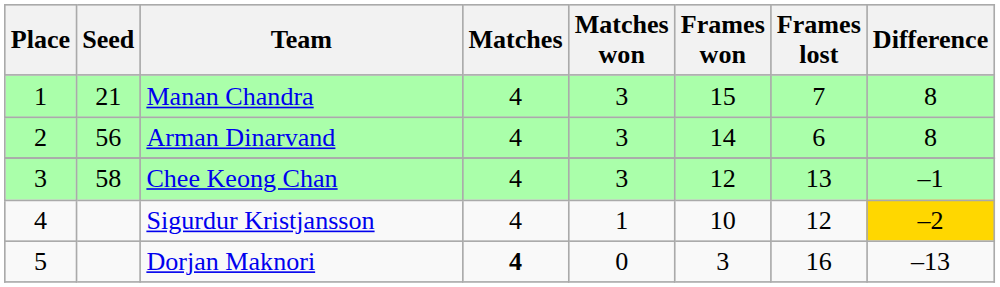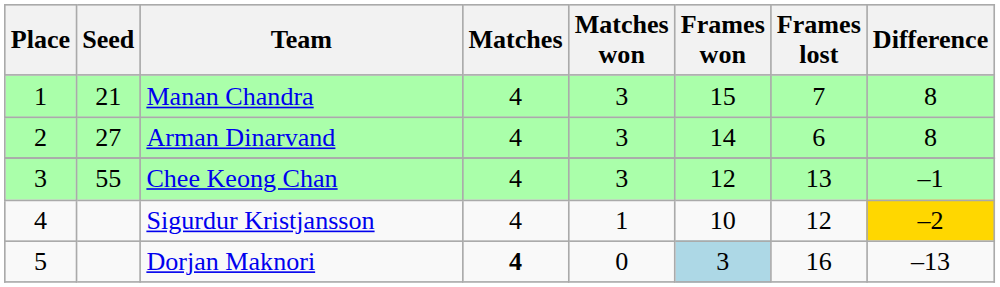 <table class="wikitable" style="text-align: center;">
 <tr>
 <th width=20>Place</th>
 <th width=20>Seed</th>
 <th width=200>Team</th>
 <th width=20>Matches</th>
 <th width=20>Matches won</th>
 <th width=20>Frames won</th>
 <th width=20>Frames lost</th>
 <th width=20>Difference</th>
 </tr>
 <tr style="background:#aaffaa;">
 <td>1</td>
 <td>21</td>
 <td style="text-align:left;"> <a href='#'>Manan Chandra</a></td>
 <td>4</td>
 <td>3</td>
 <td>15</td>
 <td>7</td>
 <td>8</td>
 </tr>
 <tr style="background:#aaffaa;">
 <td>2</td>
-<td>56</td>
+<td>27</td>
 <td style="text-align:left;"> <a href='#'>Arman Dinarvand</a></td>
 <td>4</td>
 <td>3</td>
 <td>14</td>
 <td>6</td>
 <td>8</td>
 </tr>
 <tr>
 </tr>
 <tr style="background:#aaffaa;">
 <td>3</td>
-<td>58</td>
+<td>55</td>
 <td style="text-align:left;"> <a href='#'>Chee Keong Chan</a></td>
 <td>4</td>
 <td>3</td>
 <td>12</td>
 <td>13</td>
 <td>–1</td>
 </tr>
 <tr>
 <td>4</td>
 <td></td>
 <td style="text-align:left;"> <a href='#'>Sigurdur Kristjansson</a></td>
 <td>4</td>
 <td>1</td>
 <td>10</td>
 <td>12</td>
 <td style="background: gold;">–2</td>
 </tr>
 <tr>
 <td>5</td>
 <td></td>
 <td style="text-align:left;"> <a href='#'>Dorjan Maknori</a></td>
 <td><strong>4</strong></td>
 <td>0</td>
-<td>3</td>
+<td style="background: lightblue;">3</td>
 <td>16</td>
 <td>–13</td>
 </tr>
 </table>
